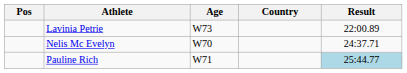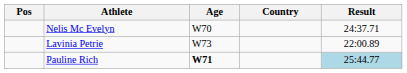 <table class="wikitable"  style="text-align:center; width:50%;">
 <tr>
 <th>Pos</th>
 <th>Athlete</th>
 <th>Age</th>
 <th>Country</th>
 <th>Result</th>
 </tr>
 <tr>
 <td align=center></td>
+<td align=left><a href='#'>Nelis Mc Evelyn</a></td>
+<td align=left>W70</td>
+<td align=left></td>
+<td>24:37.71</td>
+</tr>
+<tr>
+<td align=center></td>
 <td align=left><a href='#'>Lavinia Petrie</a></td>
 <td align=left>W73</td>
 <td align=left></td>
 <td>22:00.89</td>
 </tr>
 <tr>
 <td align=center></td>
-<td align=left><a href='#'>Nelis Mc Evelyn</a></td>
-<td align=left>W70</td>
-<td align=left></td>
-<td>24:37.71</td>
-</tr>
-<tr>
-<td align=center></td>
 <td align=left><a href='#'>Pauline Rich</a></td>
-<td align=left>W71</td>
+<td align=left><strong>W71</strong></td>
 <td align=left></td>
 <td style="background: lightblue;">25:44.77</td>
 </tr>
 </table>
